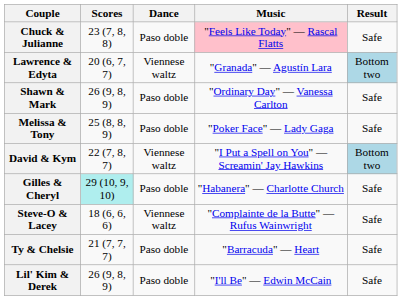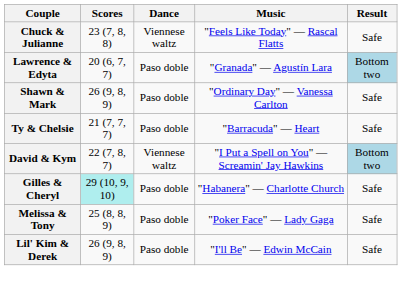 <table class="wikitable sortable" style="text-align:center; width:90%">
 <tr>
 <th scope="col">Couple</th>
 <th scope="col">Scores</th>
 <th scope="col" class="unsortable">Dance</th>
 <th scope="col" class="unsortable">Music</th>
 <th scope="col" class="unsortable">Result</th>
 </tr>
 <tr>
 <th scope="row">Chuck & Julianne</th>
 <td>23 (7, 8, 8)</td>
-<td>Paso doble</td>
-<td style="background: pink;">"<a href='#'>Feels Like Today</a>" — <a href='#'>Rascal Flatts</a></td>
+<td>Viennese waltz</td>
+<td>"<a href='#'>Feels Like Today</a>" — <a href='#'>Rascal Flatts</a></td>
 <td>Safe</td>
 </tr>
 <tr>
 <th scope="row">Lawrence & Edyta</th>
 <td>20 (6, 7, 7)</td>
-<td>Viennese waltz</td>
+<td>Paso doble</td>
 <td>"<a href='#'>Granada</a>" — <a href='#'>Agustín Lara</a></td>
 <td bgcolor=lightblue>Bottom two</td>
 </tr>
 <tr>
 <th scope="row">Shawn & Mark</th>
 <td>26 (9, 8, 9)</td>
 <td>Paso doble</td>
 <td>"<a href='#'>Ordinary Day</a>" — <a href='#'>Vanessa Carlton</a></td>
 <td>Safe</td>
 </tr>
 <tr>
-<th scope="row">Melissa & Tony</th>
-<td>25 (8, 8, 9)</td>
+<th scope="row">Ty & Chelsie</th>
+<td>21 (7, 7, 7)</td>
 <td>Paso doble</td>
-<td>"<a href='#'>Poker Face</a>" — <a href='#'>Lady Gaga</a></td>
+<td>"<a href='#'>Barracuda</a>" — <a href='#'>Heart</a></td>
 <td>Safe</td>
 </tr>
 <tr>
 <th scope="row">David & Kym</th>
 <td>22 (7, 8, 7)</td>
 <td>Viennese waltz</td>
 <td>"<a href='#'>I Put a Spell on You</a>" — <a href='#'>Screamin' Jay Hawkins</a></td>
 <td bgcolor=lightblue>Bottom two</td>
 </tr>
 <tr>
 <th scope="row">Gilles & Cheryl</th>
 <td style="background: paleturquoise;">29 (10, 9, 10)</td>
 <td>Paso doble</td>
 <td>"<a href='#'>Habanera</a>" — <a href='#'>Charlotte Church</a></td>
 <td>Safe</td>
 </tr>
 <tr>
-<th scope="row">Steve-O & Lacey</th>
-<td>18 (6, 6, 6)</td>
-<td>Viennese waltz</td>
-<td>"<a href='#'>Complainte de la Butte</a>" — <a href='#'>Rufus Wainwright</a></td>
-<td>Safe</td>
-</tr>
-<tr>
-<th scope="row">Ty & Chelsie</th>
-<td>21 (7, 7, 7)</td>
+<th scope="row">Melissa & Tony</th>
+<td>25 (8, 8, 9)</td>
 <td>Paso doble</td>
-<td>"<a href='#'>Barracuda</a>" — <a href='#'>Heart</a></td>
+<td>"<a href='#'>Poker Face</a>" — <a href='#'>Lady Gaga</a></td>
 <td>Safe</td>
 </tr>
 <tr>
 <th scope="row">Lil' Kim & Derek</th>
 <td>26 (9, 8, 9)</td>
 <td>Paso doble</td>
 <td>"<a href='#'>I'll Be</a>" — <a href='#'>Edwin McCain</a></td>
 <td>Safe</td>
 </tr>
 </table>
